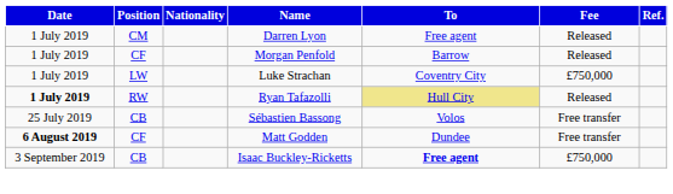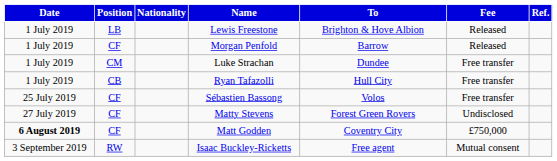 <table class="wikitable"  style="text-align:center; font-size:90%; ">
 <tr>
 <th style="background:#0000dd;color:#ffffff;border:1px solid #ffffff; width:120px;">Date</th>
 <th style="background:#0000dd;color:#ffffff;border:1px solid #ffffff; width:50px;">Position</th>
 <th style="background:#0000dd;color:#ffffff;border:1px solid #ffffff; width:50px;">Nationality</th>
 <th style="background:#0000dd;color:#ffffff;border:1px solid #ffffff; width:150px;">Name</th>
 <th style="background:#0000dd;color:#ffffff;border:1px solid #ffffff; width:200px;">To</th>
 <th style="background:#0000dd;color:#ffffff;border:1px solid #ffffff; width:110px;">Fee</th>
 <th style="background:#0000dd;color:#ffffff;border:1px solid #ffffff; width:25px;">Ref.</th>
 </tr>
 <tr>
 <td>1 July 2019</td>
-<td><a href='#'>CM</a></td>
+<td><a href='#'>LB</a></td>
 <td></td>
-<td><a href='#'>Darren Lyon</a></td>
-<td> <a href='#'>Free agent</a></td>
+<td><a href='#'>Lewis Freestone</a></td>
+<td> <a href='#'>Brighton & Hove Albion</a></td>
 <td>Released</td>
 <td></td>
 </tr>
 <tr>
 <td>1 July 2019</td>
 <td><a href='#'>CF</a></td>
 <td></td>
 <td><a href='#'>Morgan Penfold</a></td>
 <td> <a href='#'>Barrow</a></td>
 <td>Released</td>
 <td></td>
 </tr>
 <tr>
 <td>1 July 2019</td>
-<td><a href='#'>LW</a></td>
+<td><a href='#'>CM</a></td>
 <td></td>
 <td>Luke Strachan</td>
-<td> <a href='#'>Coventry City</a></td>
-<td>£750,000</td>
+<td> <a href='#'>Dundee</a></td>
+<td>Free transfer</td>
 <td></td>
 </tr>
 <tr>
-<td><strong>1 July 2019</strong></td>
-<td><a href='#'>RW</a></td>
+<td>1 July 2019</td>
+<td><a href='#'>CB</a></td>
 <td></td>
 <td><a href='#'>Ryan Tafazolli</a></td>
-<td style="background: khaki;"> <a href='#'>Hull City</a></td>
-<td>Released</td>
+<td> <a href='#'>Hull City</a></td>
+<td>Free transfer</td>
 <td></td>
 </tr>
 <tr>
 <td>25 July 2019</td>
-<td><a href='#'>CB</a></td>
+<td><a href='#'>CF</a></td>
 <td></td>
 <td><a href='#'>Sébastien Bassong</a></td>
 <td> <a href='#'>Volos</a></td>
 <td>Free transfer</td>
 <td></td>
 </tr>
 <tr>
+<td>27 July 2019</td>
+<td><a href='#'>CF</a></td>
+<td></td>
+<td><a href='#'>Matty Stevens</a></td>
+<td> <a href='#'>Forest Green Rovers</a></td>
+<td>Undisclosed</td>
+<td></td>
+</tr>
+<tr>
 <td><strong>6 August 2019</strong></td>
 <td><a href='#'>CF</a></td>
 <td></td>
 <td><a href='#'>Matt Godden</a></td>
-<td> <a href='#'>Dundee</a></td>
-<td>Free transfer</td>
+<td> <a href='#'>Coventry City</a></td>
+<td>£750,000</td>
 <td></td>
 </tr>
 <tr>
 <td>3 September 2019</td>
-<td><a href='#'>CB</a></td>
+<td><a href='#'>RW</a></td>
 <td></td>
 <td><a href='#'>Isaac Buckley-Ricketts</a></td>
-<td><strong> <a href='#'>Free agent</a></strong></td>
-<td>£750,000</td>
+<td> <a href='#'>Free agent</a></td>
+<td>Mutual consent</td>
 <td></td>
 </tr>
 </table>
